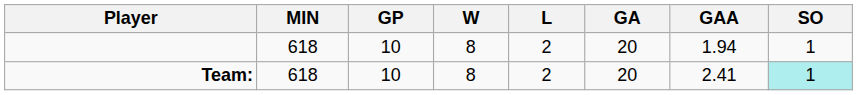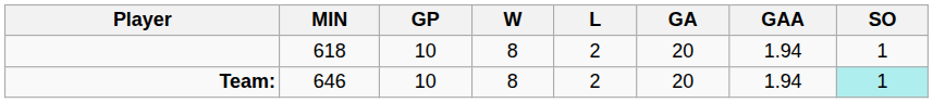 <table class="wikitable sortable" width="60%">
 <tr>
 <th bgcolor="#DDDDFF" width="10%">Player</th>
 <th width="3%" bgcolor="#DDDDFF" title="Minutes played">MIN</th>
 <th width="3%" bgcolor="#DDDDFF" title="Games played in">GP</th>
 <th width="3%" bgcolor="#DDDDFF" title="Games played in">W</th>
 <th width="3%" bgcolor="#DDDDFF"title="Games played in">L</th>
 <th width="3%" bgcolor="#DDDDFF" title="Goals against">GA</th>
 <th width="3%" bgcolor="#DDDDFF" title="Goals against average">GAA</th>
 <th width="3%" bgcolor="#DDDDFF" title="Shut-outs">SO</th>
 </tr>
 <tr align="center">
 <td align="right"></td>
 <td>618</td>
 <td>10</td>
 <td>8</td>
 <td>2</td>
 <td>20</td>
 <td>1.94</td>
 <td>1</td>
 </tr>
 <tr align="center">
 <td align="right"><strong>Team:</strong></td>
-<td>618</td>
+<td>646</td>
 <td>10</td>
 <td>8</td>
 <td>2</td>
 <td>20</td>
-<td>2.41</td>
+<td>1.94</td>
 <td style="background: paleturquoise;">1</td>
 </tr>
 </table>
